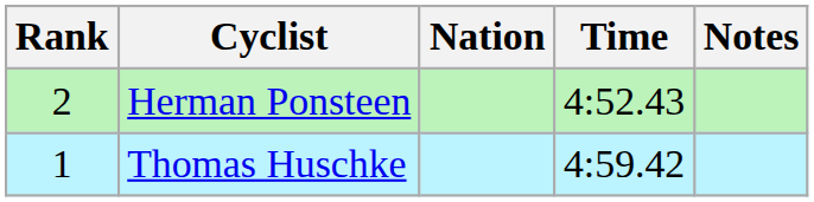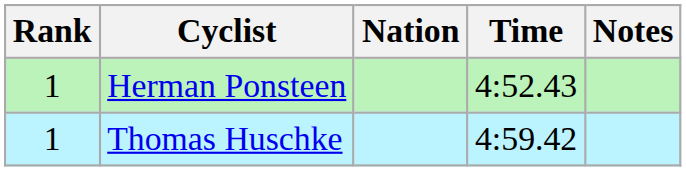 <table class="wikitable sortable" style=text-align:center>
 <tr>
 <th>Rank</th>
 <th>Cyclist</th>
 <th>Nation</th>
 <th>Time</th>
 <th>Notes</th>
 </tr>
 <tr bgcolor=bbf3bb>
-<td>2</td>
+<td>1</td>
 <td align=left data=sort-value="Ponsteen, Herman"><a href='#'>Herman Ponsteen</a></td>
 <td align=left></td>
 <td>4:52.43</td>
 <td></td>
 </tr>
 <tr bgcolor=bbf3ff>
 <td>1</td>
 <td align=left data=sort-value="Huschke, Thomas"><a href='#'>Thomas Huschke</a></td>
 <td align=left></td>
 <td>4:59.42</td>
 <td></td>
 </tr>
 </table>
